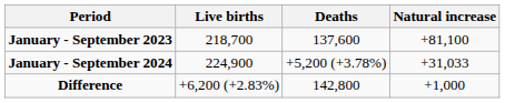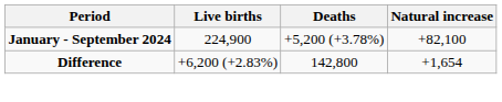 <table class="wikitable"  style="text-align:center;">
 <tr>
 <th>Period</th>
 <th>Live births</th>
 <th>Deaths</th>
 <th>Natural increase</th>
 </tr>
 <tr>
-<td><strong>January - September 2023</strong></td>
-<td>218,700</td>
-<td>137,600</td>
-<td>+81,100</td>
-</tr>
-<tr>
 <td><strong>January - September 2024</strong></td>
 <td>224,900</td>
 <td> +5,200 (+3.78%)</td>
-<td>+31,033</td>
+<td>+82,100</td>
 </tr>
 <tr>
 <td><strong>Difference</strong></td>
 <td> +6,200 (+2.83%)</td>
 <td>142,800</td>
-<td> +1,000</td>
+<td> +1,654</td>
 </tr>
 </table>
